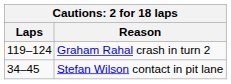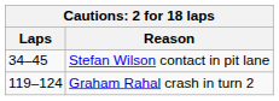 <table class="wikitable">
 <tr>
 <th colspan=2>Cautions: 2 for 18 laps</th>
 </tr>
 <tr>
 <th>Laps</th>
 <th>Reason</th>
 </tr>
 <tr>
+<td>34–45</td>
+<td><a href='#'>Stefan Wilson</a> contact in pit lane</td>
+</tr>
+<tr>
 <td>119–124</td>
 <td><a href='#'>Graham Rahal</a> crash in turn 2</td>
 </tr>
-<tr>
-<td>34–45</td>
-<td><a href='#'>Stefan Wilson</a> contact in pit lane</td>
-</tr>
 </table>
